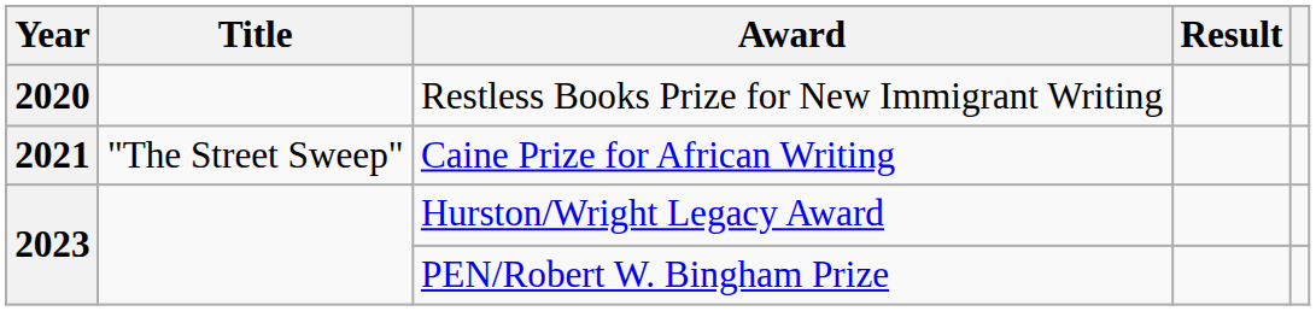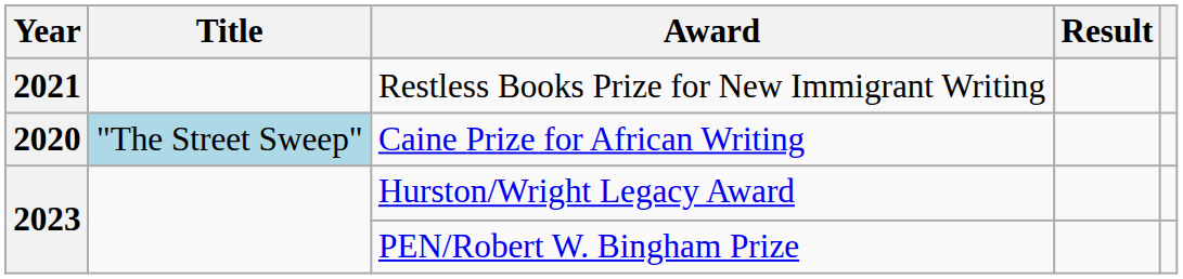 <table class="wikitable sortable">
 <tr>
 <th>Year</th>
 <th>Title</th>
 <th>Award</th>
 <th>Result</th>
 <th></th>
 </tr>
 <tr>
-<th>2020</th>
+<th>2021</th>
 <td><em></em> </td>
 <td>Restless Books Prize for New Immigrant Writing</td>
 <td></td>
 <td></td>
 </tr>
 <tr>
-<th>2021</th>
-<td>"The Street Sweep"</td>
+<th>2020</th>
+<td style="background: lightblue;">"The Street Sweep"</td>
 <td><a href='#'>Caine Prize for African Writing</a></td>
 <td></td>
 <td></td>
 </tr>
 <tr>
 <th rowspan="2">2023</th>
 <td rowspan="2"><em></em></td>
 <td><a href='#'>Hurston/Wright Legacy Award</a></td>
 <td></td>
 <td></td>
 </tr>
 <tr>
 <td><a href='#'>PEN/Robert W. Bingham Prize</a></td>
 <td></td>
 <td></td>
 </tr>
 </table>
